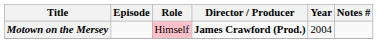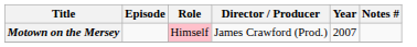 <table class="wikitable plainrowheaders sortable">
 <tr>
 <th scope="col">Title</th>
 <th scope="col">Episode</th>
 <th scope="col">Role</th>
 <th scope="col">Director / Producer</th>
 <th scope="col">Year</th>
 <th scope="col" class="unsortable">Notes #</th>
 </tr>
 <tr>
 <th scope="row"><em>Motown on the Mersey</em></th>
 <td></td>
 <td style="background: pink;">Himself</td>
-<td><strong>James Crawford (Prod.)</strong></td>
-<td>2004</td>
+<td>James Crawford (Prod.)</td>
+<td>2007</td>
 <td></td>
 </tr>
 <tr>
 </tr>
 </table>
